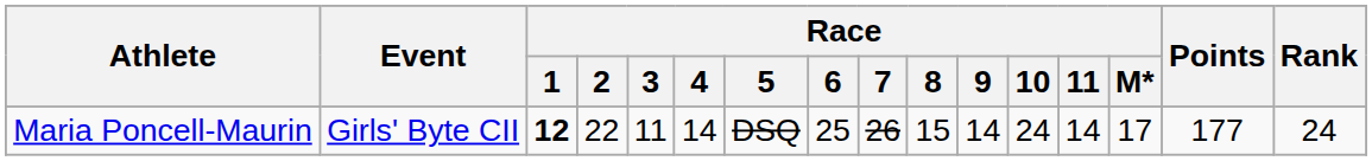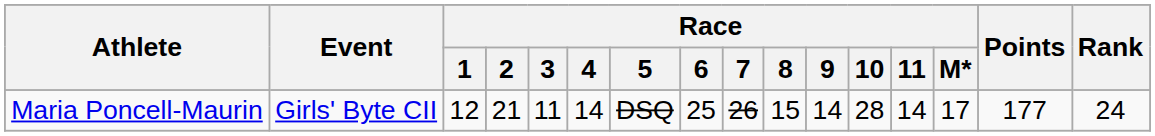 <table class="wikitable" border="1" style="font-size:90%">
 <tr>
 <th rowspan=2>Athlete</th>
 <th rowspan=2>Event</th>
 <th colspan=12>Race</th>
 <th rowspan=2>Points</th>
 <th rowspan=2>Rank</th>
 </tr>
 <tr>
 <th>1</th>
 <th>2</th>
 <th>3</th>
 <th>4</th>
 <th>5</th>
 <th>6</th>
 <th>7</th>
 <th>8</th>
 <th>9</th>
 <th>10</th>
 <th>11</th>
 <th>M*</th>
 </tr>
 <tr>
 <td><a href='#'>Maria Poncell-Maurin</a></td>
 <td><a href='#'>Girls' Byte CII</a></td>
-<td align=center><strong>12</strong></td>
-<td align=center>22</td>
+<td align=center>12</td>
+<td align=center>21</td>
 <td align=center>11</td>
 <td align=center>14</td>
 <td align=center><s>DSQ</s></td>
 <td align=center>25</td>
 <td align=center><s>26</s></td>
 <td align=center>15</td>
 <td align=center>14</td>
-<td align=center>24</td>
+<td align=center>28</td>
 <td align=center>14</td>
 <td align=center>17</td>
 <td align=center>177</td>
 <td align=center>24</td>
 </tr>
 </table>
